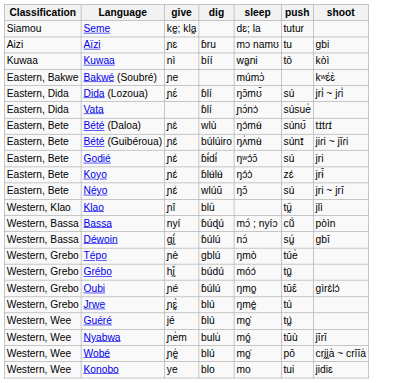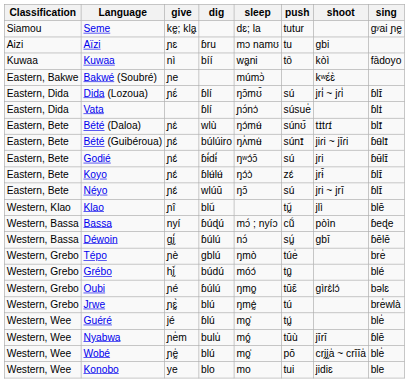 <table class="wikitable sortable">
 <tr>
 <th>Classification</th>
 <th>Language</th>
 <th>give</th>
 <th>dig</th>
 <th>sleep</th>
 <th>push</th>
 <th>shoot</th>
+<th>sing</th>
 </tr>
 <tr>
 <td>Siamou</td>
 <td><a href='#'>Seme</a></td>
 <td>kḛ; kla̰</td>
 <td></td>
 <td>dɛ; la</td>
 <td>tutur</td>
 <td></td>
+<td>gʸai ɲḛ</td>
 </tr>
 <tr>
 <td>Aizi</td>
 <td><a href='#'>Aïzi</a></td>
 <td>ɲɛ</td>
 <td>ɓru</td>
 <td>mɔ namʊ</td>
 <td>tu</td>
 <td>gbi</td>
+<td></td>
 </tr>
 <tr>
 <td>Kuwaa</td>
 <td><a href='#'>Kuwaa</a></td>
 <td>nì</td>
 <td>bíí</td>
 <td>wa̰ni</td>
 <td>to᷆</td>
 <td>kòì</td>
+<td>fa᷆doyo</td>
 </tr>
 <tr>
 <td>Eastern, Bakwe</td>
 <td><a href='#'>Bakwé</a> (Soubré)</td>
 <td>ɲe</td>
 <td></td>
 <td>múmɔ̀</td>
 <td></td>
 <td>kʷɛ́ɛ̀</td>
+<td></td>
 </tr>
 <tr>
 <td>Eastern, Dida</td>
 <td><a href='#'>Dida</a> (Lozoua)</td>
 <td>ɲɛ́</td>
 <td>ɓlí</td>
 <td>ŋɔ̄mʊ̄</td>
 <td>sú</td>
 <td>jri̍ ~ jɾi̍</td>
+<td>ɓlɪ̄</td>
 </tr>
 <tr>
 <td>Eastern, Dida</td>
 <td><a href='#'>Vata</a></td>
 <td></td>
 <td>ɓlí</td>
 <td>ɲɔ́nɔ̍</td>
 <td>súsue̍</td>
 <td></td>
+<td>ɓlɪ̍</td>
 </tr>
 <tr>
 <td>Eastern, Bete</td>
 <td><a href='#'>Bété</a> (Daloa)</td>
 <td>ɲɛ̍</td>
 <td>wlù</td>
 <td>ŋɔ́mʉ́</td>
 <td>súnʊ̄</td>
 <td>tɪ̍tɾɪ́</td>
+<td>blɪ̄</td>
 </tr>
 <tr>
 <td>Eastern, Bete</td>
 <td><a href='#'>Bété</a> (Guibéroua)</td>
 <td>ɲɛ́</td>
 <td>búlúiro</td>
 <td>ŋʌ̍mʉ̍</td>
 <td>súnɪ̄</td>
 <td>jiɾi ~ jīɾi</td>
+<td>ɓʉ̄lɪ̄</td>
 </tr>
 <tr>
 <td>Eastern, Bete</td>
 <td><a href='#'>Godié</a></td>
 <td>ɲɛ́</td>
 <td>ɓɨ́dɨ́</td>
 <td>ŋʷɔ́ɔ̄</td>
 <td>sú</td>
 <td>jri</td>
+<td>ɓʉ̄lɪ̄</td>
 </tr>
 <tr>
 <td>Eastern, Bete</td>
 <td><a href='#'>Koyo</a></td>
 <td>ɲɛ́</td>
 <td>ɓlʉ́lʉ́</td>
 <td>ŋɔ́ɔ̀</td>
 <td>zɛ́</td>
 <td>jrɨ̄</td>
+<td>ɓlɪ̄</td>
 </tr>
 <tr>
 <td>Eastern, Bete</td>
 <td><a href='#'>Néyo</a></td>
 <td>ɲɛ́</td>
 <td>wlúū</td>
 <td>ŋɔ̄</td>
 <td>sú</td>
 <td>jri ~ jrī</td>
+<td>ɓlɪ̄</td>
 </tr>
 <tr>
 <td>Western, Klao</td>
 <td><a href='#'>Klao</a></td>
 <td>ɲî</td>
 <td>blu᷄</td>
 <td></td>
 <td>tṵ᷄</td>
 <td>jlì</td>
+<td>blē</td>
 </tr>
 <tr>
 <td>Western, Bassa</td>
 <td><a href='#'>Bassa</a></td>
 <td>nyí</td>
 <td>ɓúɖú</td>
 <td>mɔ́ ; nyíɔ</td>
 <td>cṹ</td>
 <td>pòìn</td>
+<td>ɓeɖe</td>
 </tr>
 <tr>
 <td>Western, Bassa</td>
 <td><a href='#'>Déwoin</a></td>
 <td>gḭ́</td>
 <td>ɓúlú</td>
 <td>nɔ́</td>
 <td>sṵ́</td>
 <td>gbī</td>
+<td>ɓēlē</td>
 </tr>
 <tr>
 <td>Western, Grebo</td>
 <td><a href='#'>Tépo</a></td>
 <td>ɲè</td>
 <td>gblú</td>
 <td>ŋmò</td>
 <td>túe̍</td>
 <td></td>
+<td>bre̍</td>
 </tr>
 <tr>
 <td>Western, Grebo</td>
 <td><a href='#'>Grébo</a></td>
 <td>hḭ᷄</td>
 <td>búdú</td>
 <td>móɔ́</td>
 <td>tṵ̄</td>
 <td></td>
+<td>blé</td>
 </tr>
 <tr>
 <td>Western, Grebo</td>
 <td><a href='#'>Oubi</a></td>
 <td>ɲé</td>
 <td>ɓúlú</td>
 <td>ŋmo̰</td>
 <td>tūɛ̄</td>
 <td>gìrɛ̀lɔ́</td>
+<td>bəlɛ</td>
 </tr>
 <tr>
 <td>Western, Grebo</td>
 <td><a href='#'>Jrwe</a></td>
 <td>ɲɛ̰̀</td>
 <td>blú</td>
 <td>ŋmḛ̍</td>
 <td>tú</td>
 <td></td>
+<td>bre̍wlà</td>
 </tr>
 <tr>
 <td>Western, Wee</td>
 <td><a href='#'>Guéré</a></td>
 <td>jé</td>
 <td>ɓlú</td>
 <td>mo̰̍</td>
 <td>tṵ́</td>
 <td></td>
+<td>ble̍</td>
 </tr>
 <tr>
 <td>Western, Wee</td>
 <td><a href='#'>Nyabwa</a></td>
 <td>ɲe̍m</td>
 <td>bulu̍</td>
 <td>mó̰</td>
 <td>tūù</td>
 <td>jīrī</td>
+<td>ɓlē</td>
 </tr>
 <tr>
 <td>Western, Wee</td>
 <td><a href='#'>Wobé</a></td>
 <td>ɲḛ̍</td>
 <td>blú</td>
 <td>mo̰̍</td>
 <td>pō</td>
 <td>crḭḭa̍ ~ crīīa̍</td>
+<td>ble̍</td>
 </tr>
 <tr>
 <td>Western, Wee</td>
 <td><a href='#'>Konobo</a></td>
 <td>ye</td>
 <td>blo</td>
 <td>mo</td>
 <td>tui</td>
 <td>jidiɛ</td>
+<td>ble</td>
 </tr>
 </table>
